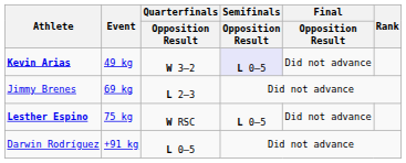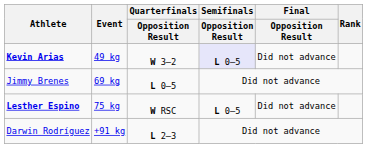 <table class="wikitable" border="1" style="font-size:90%">
 <tr>
 <th rowspan=2>Athlete</th>
 <th rowspan=2>Event</th>
 <th>Quarterfinals</th>
 <th>Semifinals</th>
 <th>Final</th>
 <th rowspan="2">Rank</th>
 </tr>
 <tr>
 <th>Opposition<br>Result</th>
 <th>Opposition<br>Result</th>
 <th>Opposition<br>Result</th>
 </tr>
 <tr align=center>
 <td align=left><strong><a href='#'>Kevin Arias</a></strong></td>
 <td align=left><a href='#'>49 kg</a></td>
 <td><br><strong>W</strong> 3–2</td>
 <td style="background: lavender;"><br><strong>L</strong> 0–5</td>
 <td>Did not advance</td>
 <td></td>
 </tr>
 <tr align=center>
 <td align=left><a href='#'>Jimmy Brenes</a></td>
 <td align=left><a href='#'>69 kg</a></td>
-<td><br><strong>L</strong> 2–3</td>
+<td><br><strong>L</strong> 0–5</td>
 <td colspan=3>Did not advance</td>
 </tr>
 <tr align=center>
 <td align=left><strong><a href='#'>Lesther Espino</a></strong></td>
 <td align=left><a href='#'>75 kg</a></td>
 <td><br><strong>W</strong> RSC</td>
 <td><br><strong>L</strong> 0–5</td>
 <td>Did not advance</td>
 <td></td>
 </tr>
 <tr align=center>
 <td align=left><a href='#'>Darwin Rodríguez</a></td>
 <td align=left><a href='#'>+91 kg</a></td>
-<td><br><strong>L</strong> 0–5</td>
+<td><br><strong>L</strong> 2–3</td>
 <td colspan=3>Did not advance</td>
 </tr>
 </table>
